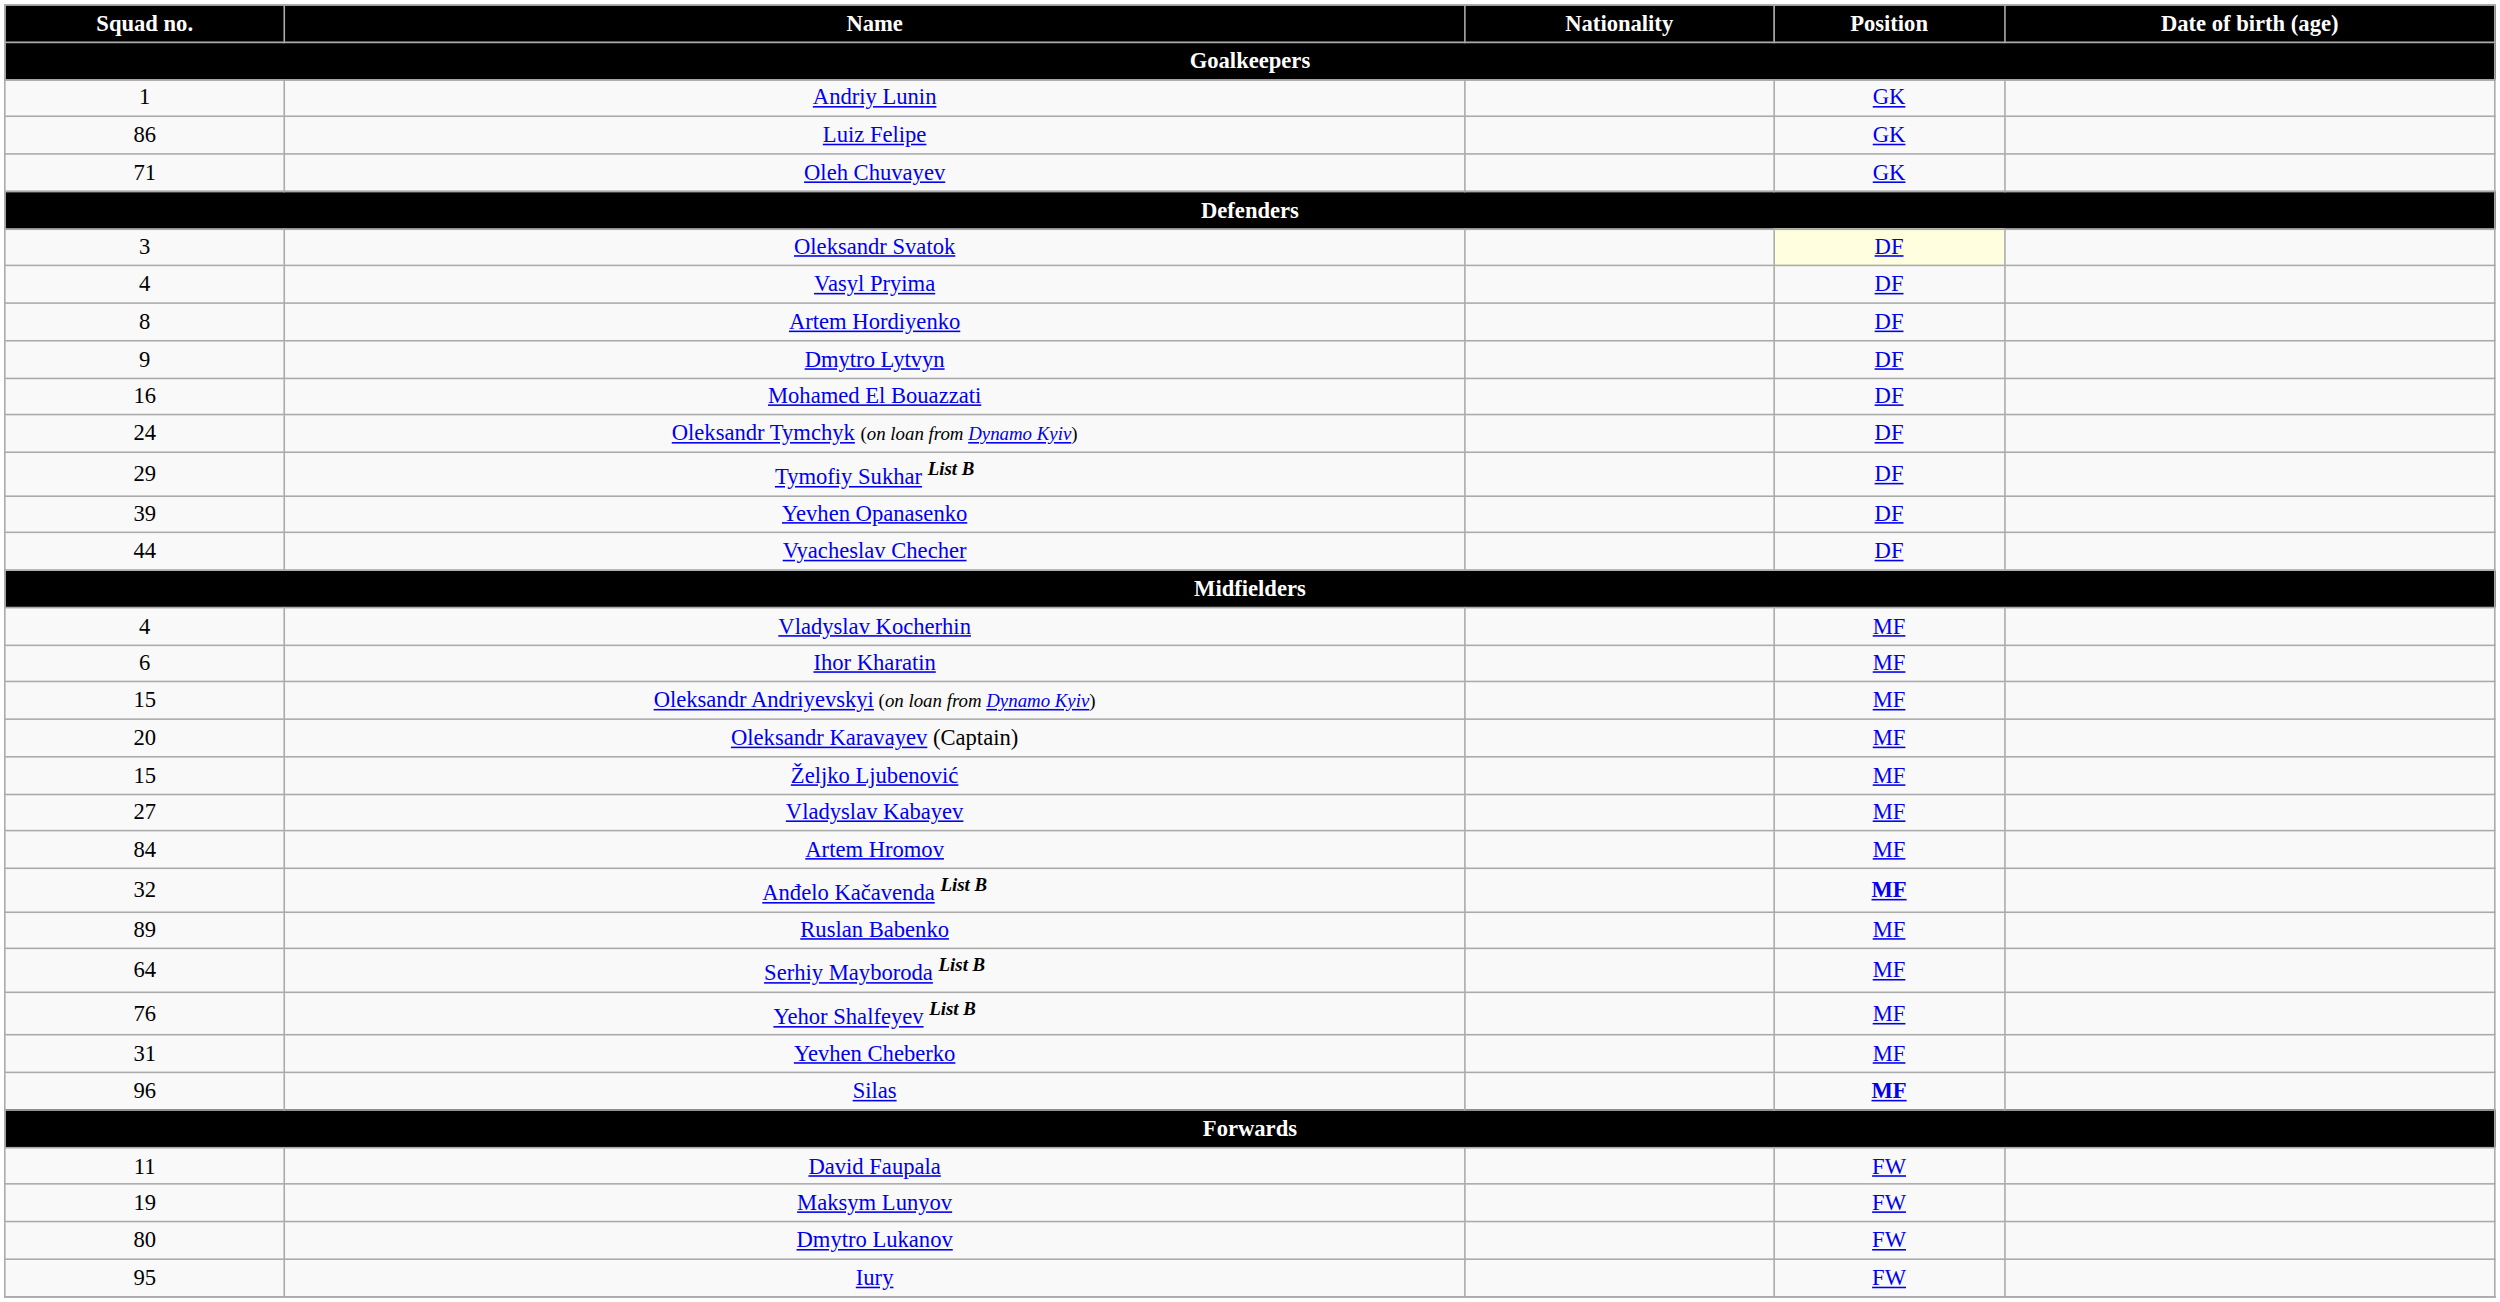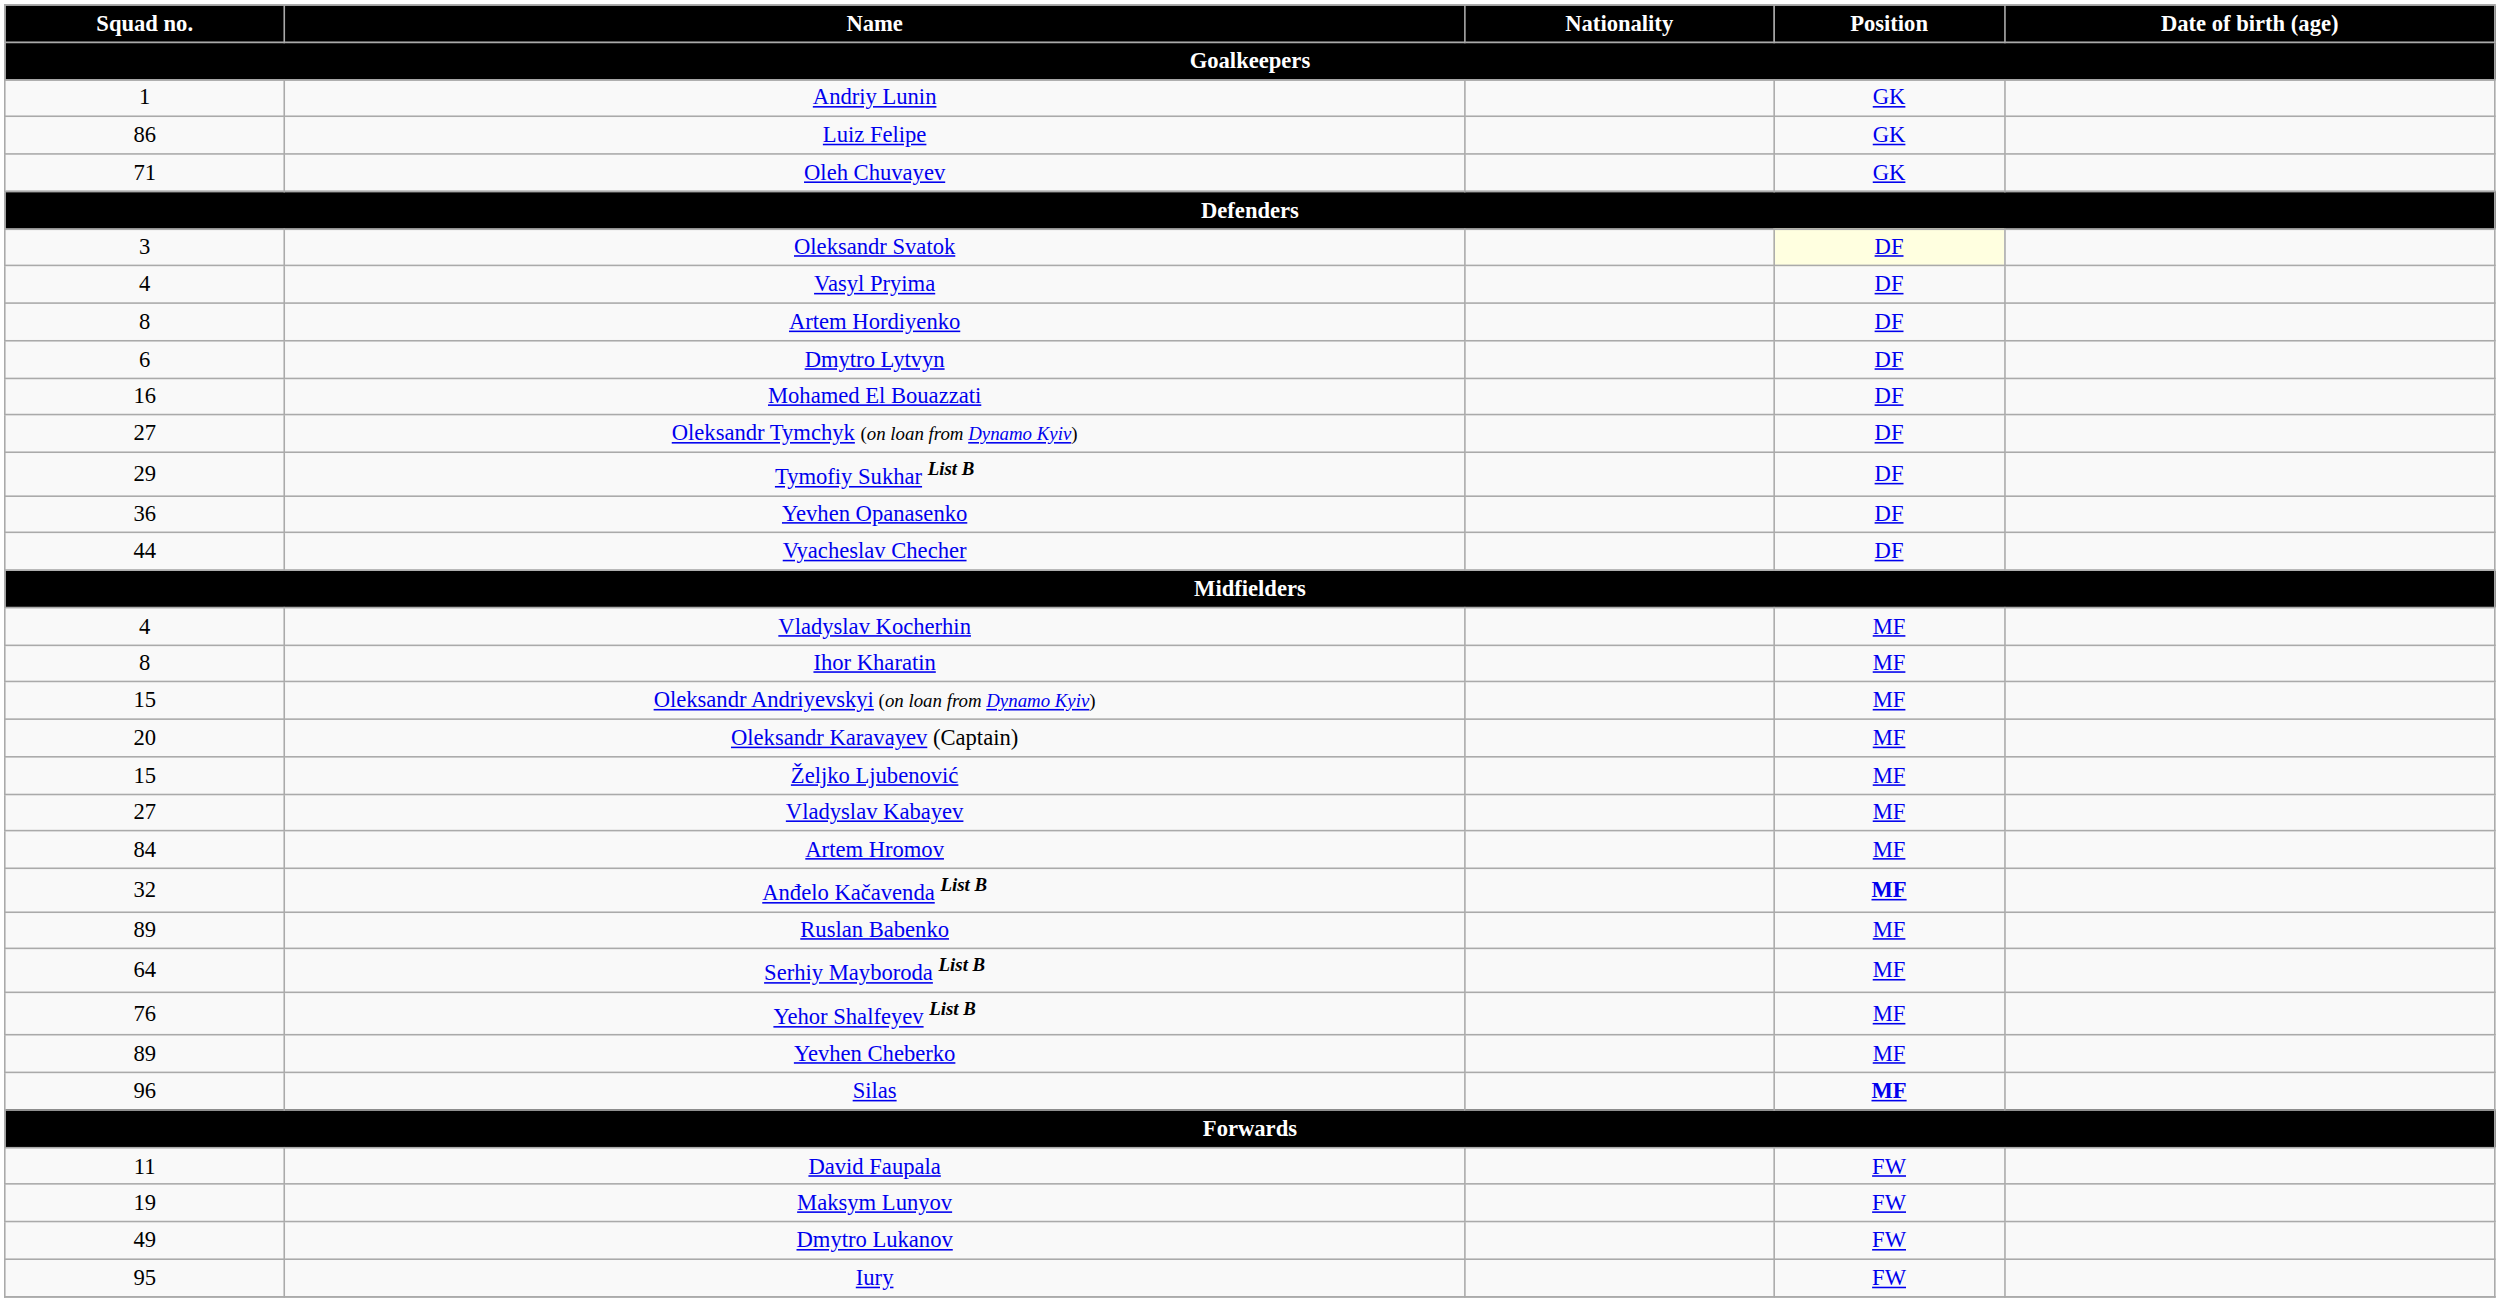 <table class="wikitable" style="text-align:center; font-size:90%; width:80%">
 <tr>
 <th style="background:black; color:#FFFFFF; text-align:center">Squad no.</th>
 <th style="background:black; color:#FFFFFF; text-align:center">Name</th>
 <th style="background:black; color:#FFFFFF; text-align:center">Nationality</th>
 <th style="background:black; color:#FFFFFF; text-align:center">Position</th>
 <th style="background:black; color:#FFFFFF; text-align:center">Date of birth (age)</th>
 </tr>
 <tr>
 <th colspan=6 style="background:black; color:#FFFFFF; text-align:center">Goalkeepers</th>
 </tr>
 <tr>
 <td>1</td>
 <td><a href='#'>Andriy Lunin</a></td>
 <td></td>
 <td><a href='#'>GK</a></td>
 <td></td>
 </tr>
 <tr>
 <td>86</td>
 <td><a href='#'>Luiz Felipe</a></td>
 <td></td>
 <td><a href='#'>GK</a></td>
 <td></td>
 </tr>
 <tr>
 <td>71</td>
 <td><a href='#'>Oleh Chuvayev</a></td>
 <td></td>
 <td><a href='#'>GK</a></td>
 <td></td>
 </tr>
 <tr>
 <th colspan=6 style="background:black; color:#FFFFFF; text-align:center">Defenders</th>
 </tr>
 <tr>
 <td>3</td>
 <td><a href='#'>Oleksandr Svatok</a></td>
 <td></td>
 <td style="background: lightyellow;"><a href='#'>DF</a></td>
 <td></td>
 </tr>
 <tr>
 <td>4</td>
 <td><a href='#'>Vasyl Pryima</a></td>
 <td></td>
 <td><a href='#'>DF</a></td>
 <td></td>
 </tr>
 <tr>
 <td>8</td>
 <td><a href='#'>Artem Hordiyenko</a></td>
 <td></td>
 <td><a href='#'>DF</a></td>
 <td></td>
 </tr>
 <tr>
-<td>9</td>
+<td>6</td>
 <td><a href='#'>Dmytro Lytvyn</a></td>
 <td></td>
 <td><a href='#'>DF</a></td>
 <td></td>
 </tr>
 <tr>
 <td>16</td>
 <td><a href='#'>Mohamed El Bouazzati</a></td>
 <td></td>
 <td><a href='#'>DF</a></td>
 <td></td>
 </tr>
 <tr>
-<td>24</td>
+<td>27</td>
 <td><a href='#'>Oleksandr Tymchyk</a> <small> (<em>on loan from <a href='#'>Dynamo Kyiv</a></em>)</small></td>
 <td></td>
 <td><a href='#'>DF</a></td>
 <td></td>
 </tr>
 <tr>
 <td>29</td>
 <td><a href='#'>Tymofiy Sukhar</a> <sup><strong><em>List B</em></strong></sup></td>
 <td></td>
 <td><a href='#'>DF</a></td>
 <td></td>
 </tr>
 <tr>
-<td>39</td>
+<td>36</td>
 <td><a href='#'>Yevhen Opanasenko</a></td>
 <td></td>
 <td><a href='#'>DF</a></td>
 <td></td>
 </tr>
 <tr>
 <td>44</td>
 <td><a href='#'>Vyacheslav Checher</a></td>
 <td></td>
 <td><a href='#'>DF</a></td>
 <td></td>
 </tr>
 <tr>
 <th colspan=6 style="background:black; color:#FFFFFF; text-align:center">Midfielders</th>
 </tr>
 <tr>
 <td>4</td>
 <td><a href='#'>Vladyslav Kocherhin</a></td>
 <td></td>
 <td><a href='#'>MF</a></td>
 <td></td>
 </tr>
 <tr>
-<td>6</td>
+<td>8</td>
 <td><a href='#'>Ihor Kharatin</a></td>
 <td></td>
 <td><a href='#'>MF</a></td>
 <td></td>
 </tr>
 <tr>
 <td>15</td>
 <td><a href='#'>Oleksandr Andriyevskyi</a><small> (<em>on loan from <a href='#'>Dynamo Kyiv</a></em>)</small></td>
 <td></td>
 <td><a href='#'>MF</a></td>
 <td></td>
 </tr>
 <tr>
 <td>20</td>
 <td><a href='#'>Oleksandr Karavayev</a> (Captain)</td>
 <td></td>
 <td><a href='#'>MF</a></td>
 <td></td>
 </tr>
 <tr>
 <td>15</td>
 <td><a href='#'>Željko Ljubenović</a></td>
 <td></td>
 <td><a href='#'>MF</a></td>
 <td></td>
 </tr>
 <tr>
 <td>27</td>
 <td><a href='#'>Vladyslav Kabayev</a></td>
 <td></td>
 <td><a href='#'>MF</a></td>
 <td></td>
 </tr>
 <tr>
 <td>84</td>
 <td><a href='#'>Artem Hromov</a></td>
 <td></td>
 <td><a href='#'>MF</a></td>
 <td></td>
 </tr>
 <tr>
 <td>32</td>
 <td><a href='#'>Anđelo Kačavenda</a> <sup><strong><em>List B</em></strong></sup></td>
 <td></td>
 <td><strong><a href='#'>MF</a></strong></td>
 <td></td>
 </tr>
 <tr>
 <td>89</td>
 <td><a href='#'>Ruslan Babenko</a></td>
 <td></td>
 <td><a href='#'>MF</a></td>
 <td></td>
 </tr>
 <tr>
 <td>64</td>
 <td><a href='#'>Serhiy Mayboroda</a> <sup><strong><em>List B</em></strong></sup></td>
 <td></td>
 <td><a href='#'>MF</a></td>
 <td></td>
 </tr>
 <tr>
 <td>76</td>
 <td><a href='#'>Yehor Shalfeyev</a> <sup><strong><em>List B</em></strong></sup></td>
 <td></td>
 <td><a href='#'>MF</a></td>
 <td></td>
 </tr>
 <tr>
-<td>31</td>
+<td>89</td>
 <td><a href='#'>Yevhen Cheberko</a></td>
 <td></td>
 <td><a href='#'>MF</a></td>
 <td></td>
 </tr>
 <tr>
 <td>96</td>
 <td><a href='#'>Silas</a></td>
 <td></td>
 <td><strong><a href='#'>MF</a></strong></td>
 <td></td>
 </tr>
 <tr>
 <th colspan=7 style="background:black; color:#FFFFFF; text-align:center">Forwards</th>
 </tr>
 <tr>
 <td>11</td>
 <td><a href='#'>David Faupala</a></td>
 <td></td>
 <td><a href='#'>FW</a></td>
 <td></td>
 </tr>
 <tr>
 <td>19</td>
 <td><a href='#'>Maksym Lunyov</a></td>
 <td></td>
 <td><a href='#'>FW</a></td>
 <td></td>
 </tr>
 <tr>
-<td>80</td>
+<td>49</td>
 <td><a href='#'>Dmytro Lukanov</a></td>
 <td></td>
 <td><a href='#'>FW</a></td>
 <td></td>
 </tr>
 <tr>
 <td>95</td>
 <td><a href='#'>Iury</a></td>
 <td></td>
 <td><a href='#'>FW</a></td>
 <td></td>
 </tr>
 <tr>
 </tr>
 </table>
